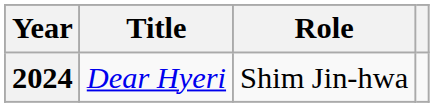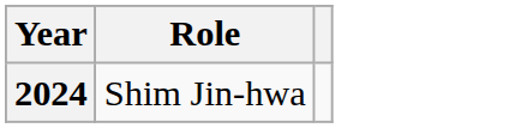 <table class="wikitable plainrowheaders">
 <tr>
 <th scope="col">Year</th>
-<th scope="col">Title</th>
 <th scope="col">Role</th>
 <th scope="col" class="unsortable"></th>
 </tr>
 <tr>
 <th scope="row">2024</th>
-<td><em><a href='#'>Dear Hyeri</a></em></td>
 <td>Shim Jin-hwa</td>
 <td style="text-align:center"></td>
 </tr>
 </table>
